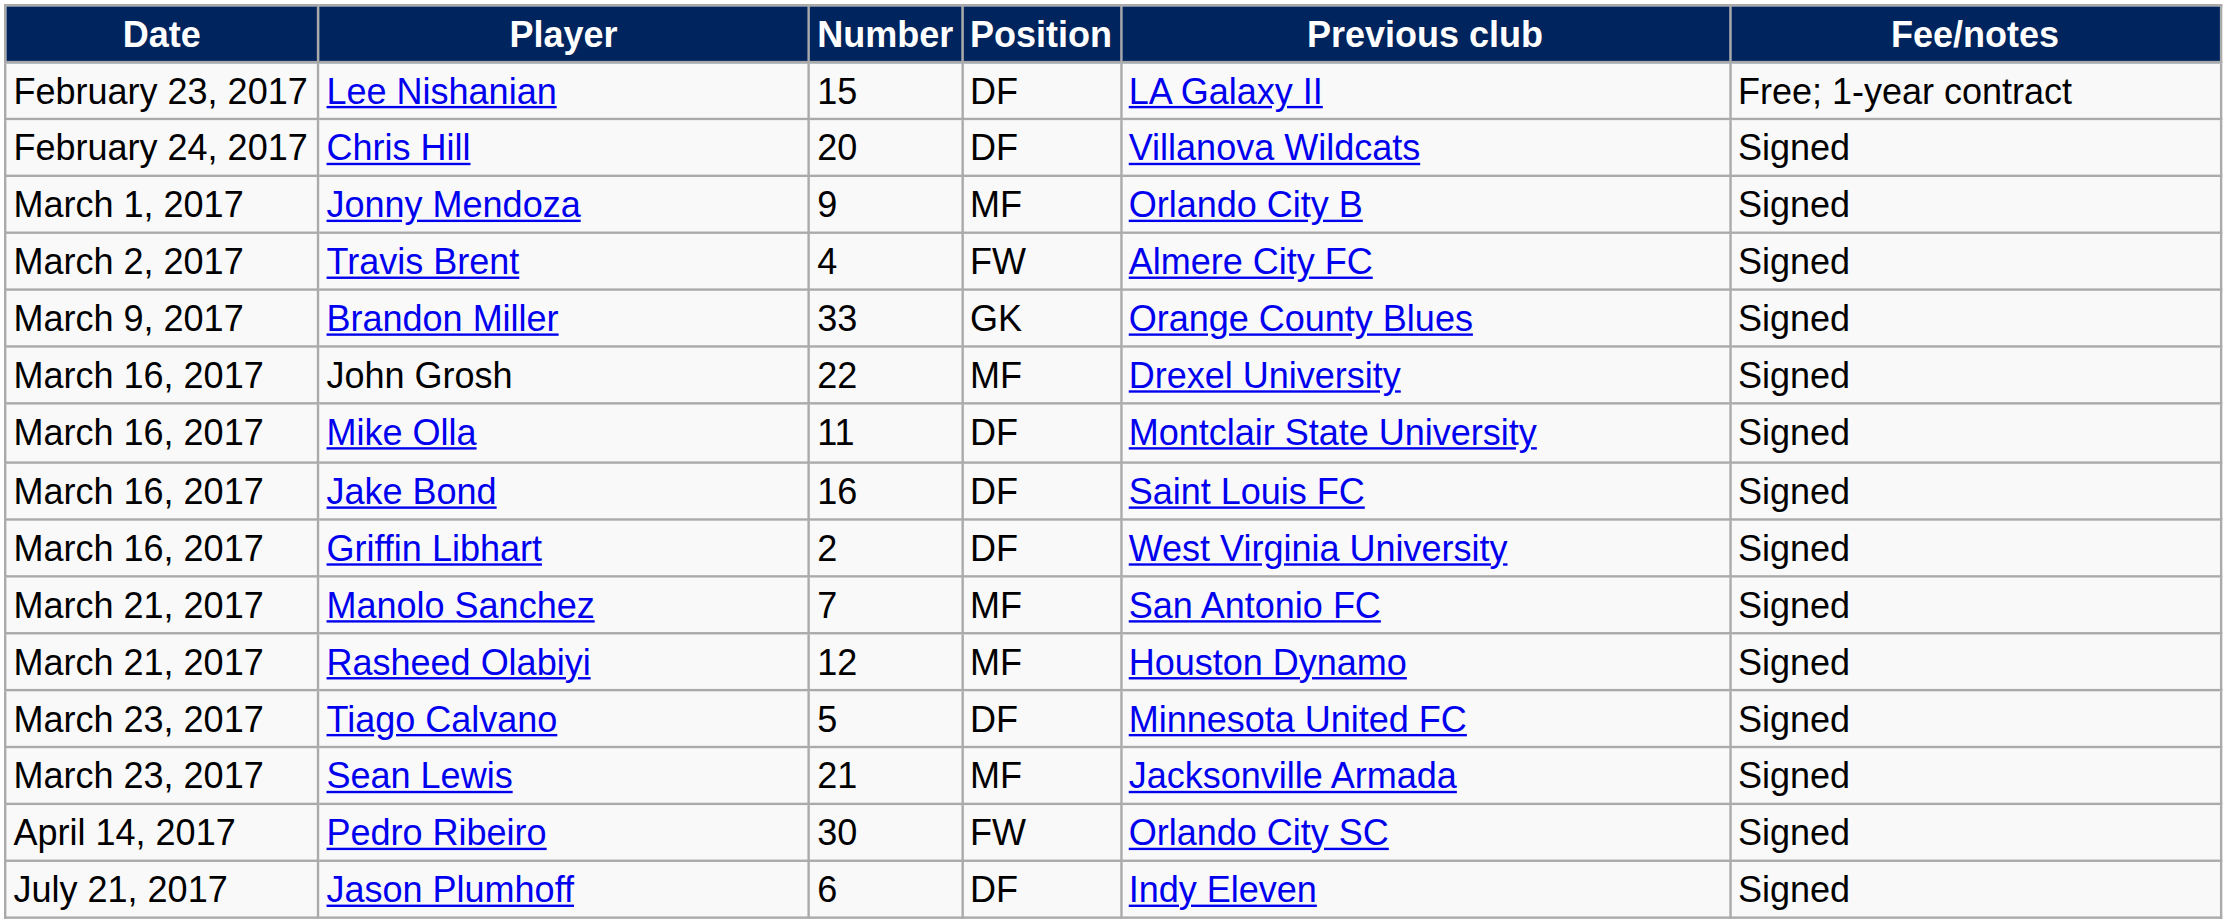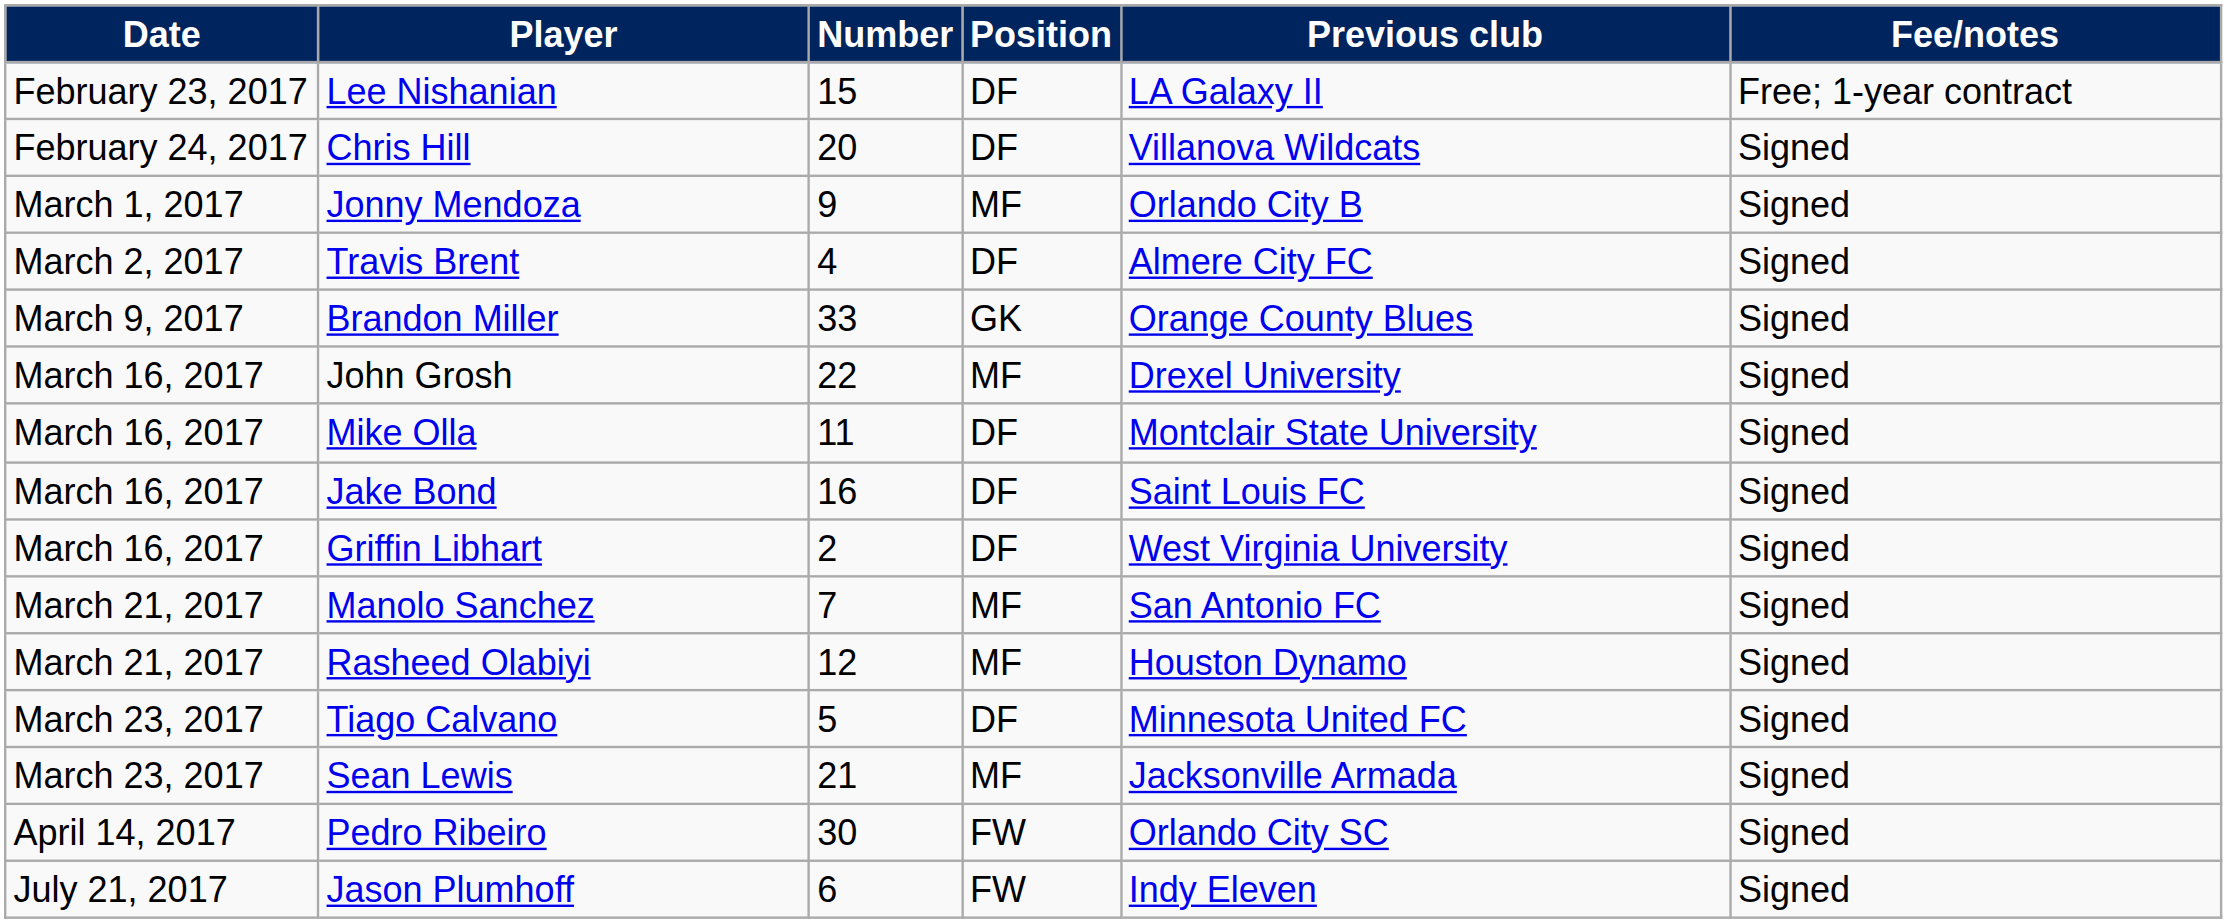 <table class="wikitable" style="text-align:left; font-size:95%;">
 <tr>
 <th style="color:white; background:#00245D; width:125px;">Date</th>
 <th style="color:white; background:#00245D; width:200px;">Player</th>
 <th style="color:white; background:#00245D; width:50px;">Number</th>
 <th style="color:white; background:#00245D; width:50px;">Position</th>
 <th style="color:white; background:#00245D; width:250px;">Previous club</th>
 <th style="color:white; background:#00245D; width:200px;">Fee/notes</th>
 </tr>
 <tr>
 <td>February 23, 2017</td>
 <td> <a href='#'>Lee Nishanian</a></td>
 <td>15</td>
 <td>DF</td>
 <td> <a href='#'>LA Galaxy II</a></td>
 <td>Free; 1-year contract</td>
 </tr>
 <tr>
 <td>February 24, 2017</td>
 <td> <a href='#'>Chris Hill</a></td>
 <td>20</td>
 <td>DF</td>
 <td> <a href='#'>Villanova Wildcats</a></td>
 <td>Signed</td>
 </tr>
 <tr>
 <td>March 1, 2017</td>
 <td> <a href='#'>Jonny Mendoza</a></td>
 <td>9</td>
 <td>MF</td>
 <td> <a href='#'>Orlando City B</a></td>
 <td>Signed</td>
 </tr>
 <tr>
 <td>March 2, 2017</td>
 <td> <a href='#'>Travis Brent</a></td>
 <td>4</td>
-<td>FW</td>
+<td>DF</td>
 <td> <a href='#'>Almere City FC</a></td>
 <td>Signed</td>
 </tr>
 <tr>
 <td>March 9, 2017</td>
 <td> <a href='#'>Brandon Miller</a></td>
 <td>33</td>
 <td>GK</td>
 <td> <a href='#'>Orange County Blues</a></td>
 <td>Signed</td>
 </tr>
 <tr>
 <td>March 16, 2017</td>
 <td> John Grosh</td>
 <td>22</td>
 <td>MF</td>
 <td> <a href='#'>Drexel University</a></td>
 <td>Signed</td>
 </tr>
 <tr>
 <td>March 16, 2017</td>
 <td> <a href='#'>Mike Olla</a></td>
 <td>11</td>
 <td>DF</td>
 <td> <a href='#'>Montclair State University</a></td>
 <td>Signed</td>
 </tr>
 <tr>
 <td>March 16, 2017</td>
 <td> <a href='#'>Jake Bond</a></td>
 <td>16</td>
 <td>DF</td>
 <td> <a href='#'>Saint Louis FC</a></td>
 <td>Signed</td>
 </tr>
 <tr>
 <td>March 16, 2017</td>
 <td> <a href='#'>Griffin Libhart</a></td>
 <td>2</td>
 <td>DF</td>
 <td> <a href='#'>West Virginia University</a></td>
 <td>Signed</td>
 </tr>
 <tr>
 <td>March 21, 2017</td>
 <td> <a href='#'>Manolo Sanchez</a></td>
 <td>7</td>
 <td>MF</td>
 <td> <a href='#'>San Antonio FC</a></td>
 <td>Signed</td>
 </tr>
 <tr>
 <td>March 21, 2017</td>
 <td> <a href='#'>Rasheed Olabiyi</a></td>
 <td>12</td>
 <td>MF</td>
 <td> <a href='#'>Houston Dynamo</a></td>
 <td>Signed</td>
 </tr>
 <tr>
 <td>March 23, 2017</td>
 <td> <a href='#'>Tiago Calvano</a></td>
 <td>5</td>
 <td>DF</td>
 <td> <a href='#'>Minnesota United FC</a></td>
 <td>Signed</td>
 </tr>
 <tr>
 <td>March 23, 2017</td>
 <td> <a href='#'>Sean Lewis</a></td>
 <td>21</td>
 <td>MF</td>
 <td> <a href='#'>Jacksonville Armada</a></td>
 <td>Signed</td>
 </tr>
 <tr>
 <td>April 14, 2017</td>
 <td> <a href='#'>Pedro Ribeiro</a></td>
 <td>30</td>
 <td>FW</td>
 <td> <a href='#'>Orlando City SC</a></td>
 <td>Signed</td>
 </tr>
 <tr>
 <td>July 21, 2017</td>
 <td> <a href='#'>Jason Plumhoff</a></td>
 <td>6</td>
-<td>DF</td>
+<td>FW</td>
 <td> <a href='#'>Indy Eleven</a></td>
 <td>Signed</td>
 </tr>
 </table>
